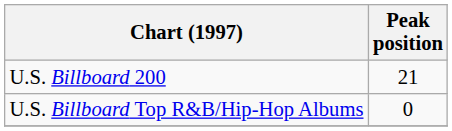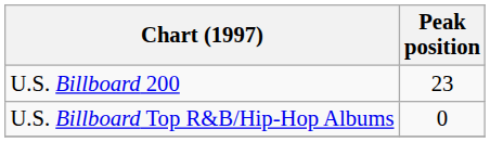 <table class="wikitable sortable">
 <tr>
 <th align="left">Chart (1997)</th>
 <th align="left">Peak<br>position</th>
 </tr>
 <tr>
 <td align="left">U.S. <a href='#'><em>Billboard</em> 200</a></td>
-<td align="center">21</td>
+<td align="center">23</td>
 </tr>
 <tr>
 <td align="left">U.S. <a href='#'><em>Billboard</em> Top R&B/Hip-Hop Albums</a></td>
 <td align="center">0</td>
 </tr>
 <tr>
 </tr>
 </table>
